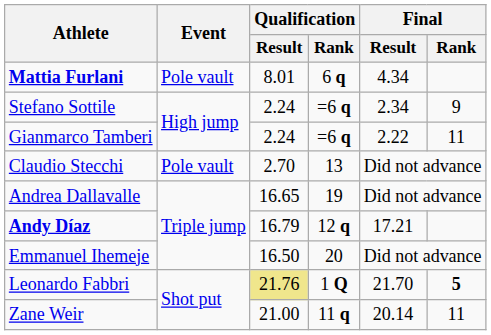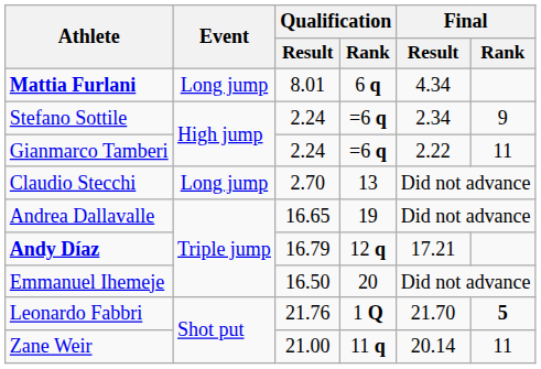 <table class=wikitable style="font-size:90%">
 <tr>
 <th rowspan="2">Athlete</th>
 <th rowspan="2">Event</th>
 <th colspan="2">Qualification</th>
 <th colspan="2">Final</th>
 </tr>
 <tr style="font-size:95%">
 <th>Result</th>
 <th>Rank</th>
 <th>Result</th>
 <th>Rank</th>
 </tr>
 <tr align=center>
 <td align=left><strong><a href='#'>Mattia Furlani</a></strong></td>
-<td align=left><a href='#'>Pole vault</a></td>
+<td><a href='#'>Long jump</a></td>
 <td>8.01</td>
 <td>6 <strong>q</strong></td>
 <td>4.34</td>
 <td></td>
 </tr>
 <tr align="center">
 <td align="left"><a href='#'>Stefano Sottile</a></td>
 <td rowspan="2" align="left"><a href='#'>High jump</a></td>
 <td>2.24</td>
 <td>=6 <strong>q</strong></td>
 <td>2.34</td>
 <td>9</td>
 </tr>
 <tr align="center">
 <td align="left"><a href='#'>Gianmarco Tamberi</a></td>
 <td>2.24</td>
 <td>=6 <strong>q</strong></td>
 <td>2.22</td>
 <td>11</td>
 </tr>
 <tr align=center>
 <td align=left><a href='#'>Claudio Stecchi</a></td>
-<td align=left><a href='#'>Pole vault</a></td>
+<td><a href='#'>Long jump</a></td>
 <td>2.70</td>
 <td>13</td>
 <td colspan=2>Did not advance</td>
 </tr>
 <tr align="center">
 <td align="left"><a href='#'>Andrea Dallavalle</a></td>
 <td rowspan="3"><a href='#'>Triple jump</a></td>
 <td>16.65</td>
 <td>19</td>
 <td colspan=2>Did not advance</td>
 </tr>
 <tr align="center">
 <td align="left"><strong><a href='#'>Andy Díaz</a></strong></td>
 <td>16.79</td>
 <td>12 <strong>q</strong></td>
 <td>17.21 <strong></strong></td>
 <td></td>
 </tr>
 <tr align="center">
 <td align="left"><a href='#'>Emmanuel Ihemeje</a></td>
 <td>16.50</td>
 <td>20</td>
 <td colspan=2>Did not advance</td>
 </tr>
 <tr align=center>
 <td align=left><a href='#'>Leonardo Fabbri</a></td>
 <td align=left rowspan=2><a href='#'>Shot put</a></td>
-<td style="background: khaki;">21.76</td>
+<td>21.76</td>
 <td>1 <strong>Q</strong></td>
 <td>21.70</td>
 <td><strong>5</strong></td>
 </tr>
 <tr align=center>
 <td align=left><a href='#'>Zane Weir</a></td>
 <td>21.00</td>
 <td>11 <strong>q</strong></td>
 <td>20.14</td>
 <td>11</td>
 </tr>
 </table>
